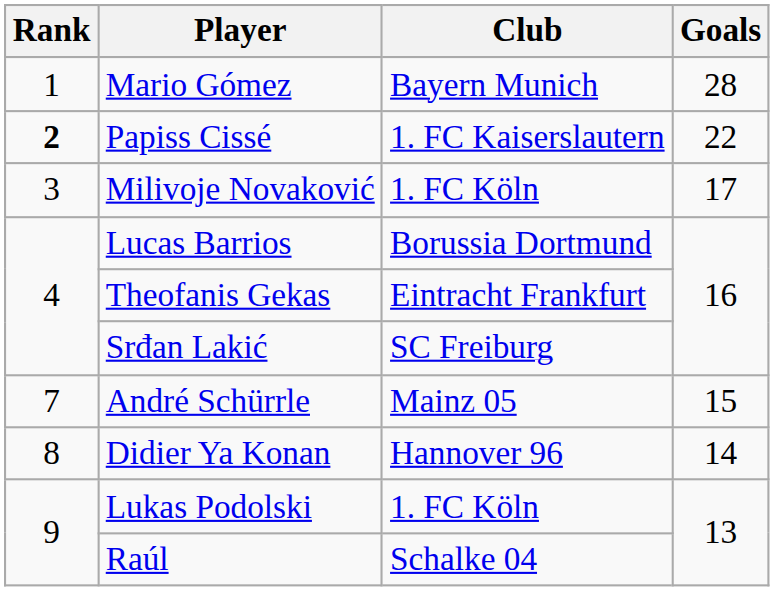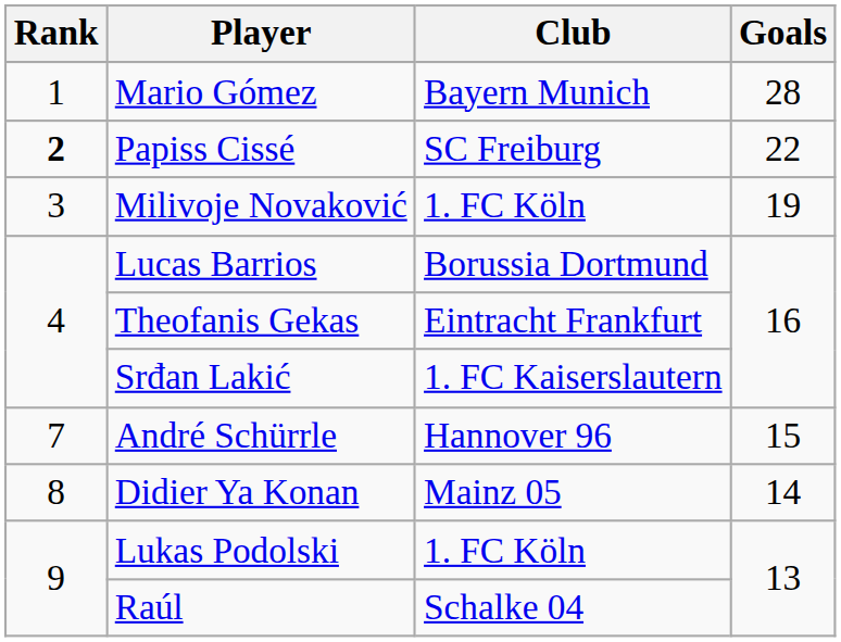 <table class="wikitable sortable" style=text-align:center>
 <tr>
 <th>Rank</th>
 <th>Player</th>
 <th>Club</th>
 <th>Goals</th>
 </tr>
 <tr>
 <td>1</td>
 <td align=left> <a href='#'>Mario Gómez</a></td>
 <td align=left><a href='#'>Bayern Munich</a></td>
 <td>28</td>
 </tr>
 <tr>
 <td><strong>2</strong></td>
 <td align=left> <a href='#'>Papiss Cissé</a></td>
-<td align=left><a href='#'>1. FC Kaiserslautern</a></td>
+<td align=left><a href='#'>SC Freiburg</a></td>
 <td>22</td>
 </tr>
 <tr>
 <td>3</td>
 <td align=left> <a href='#'>Milivoje Novaković</a></td>
 <td align=left><a href='#'>1. FC Köln</a></td>
-<td>17</td>
+<td>19</td>
 </tr>
 <tr>
 <td rowspan=3>4</td>
 <td align=left> <a href='#'>Lucas Barrios</a></td>
 <td align=left><a href='#'>Borussia Dortmund</a></td>
 <td rowspan=3>16</td>
 </tr>
 <tr>
 <td align=left> <a href='#'>Theofanis Gekas</a></td>
 <td align=left><a href='#'>Eintracht Frankfurt</a></td>
 </tr>
 <tr>
 <td align=left> <a href='#'>Srđan Lakić</a></td>
-<td align=left><a href='#'>SC Freiburg</a></td>
+<td align=left><a href='#'>1. FC Kaiserslautern</a></td>
 </tr>
 <tr>
 <td>7</td>
 <td align=left> <a href='#'>André Schürrle</a></td>
-<td align=left><a href='#'>Mainz 05</a></td>
+<td align=left><a href='#'>Hannover 96</a></td>
 <td>15</td>
 </tr>
 <tr>
 <td>8</td>
 <td align=left> <a href='#'>Didier Ya Konan</a></td>
-<td align=left><a href='#'>Hannover 96</a></td>
+<td align=left><a href='#'>Mainz 05</a></td>
 <td>14</td>
 </tr>
 <tr>
 <td rowspan=2>9</td>
 <td align=left> <a href='#'>Lukas Podolski</a></td>
 <td align=left><a href='#'>1. FC Köln</a></td>
 <td rowspan=2>13</td>
 </tr>
 <tr>
 <td align=left> <a href='#'>Raúl</a></td>
 <td align=left><a href='#'>Schalke 04</a></td>
 </tr>
 </table>
